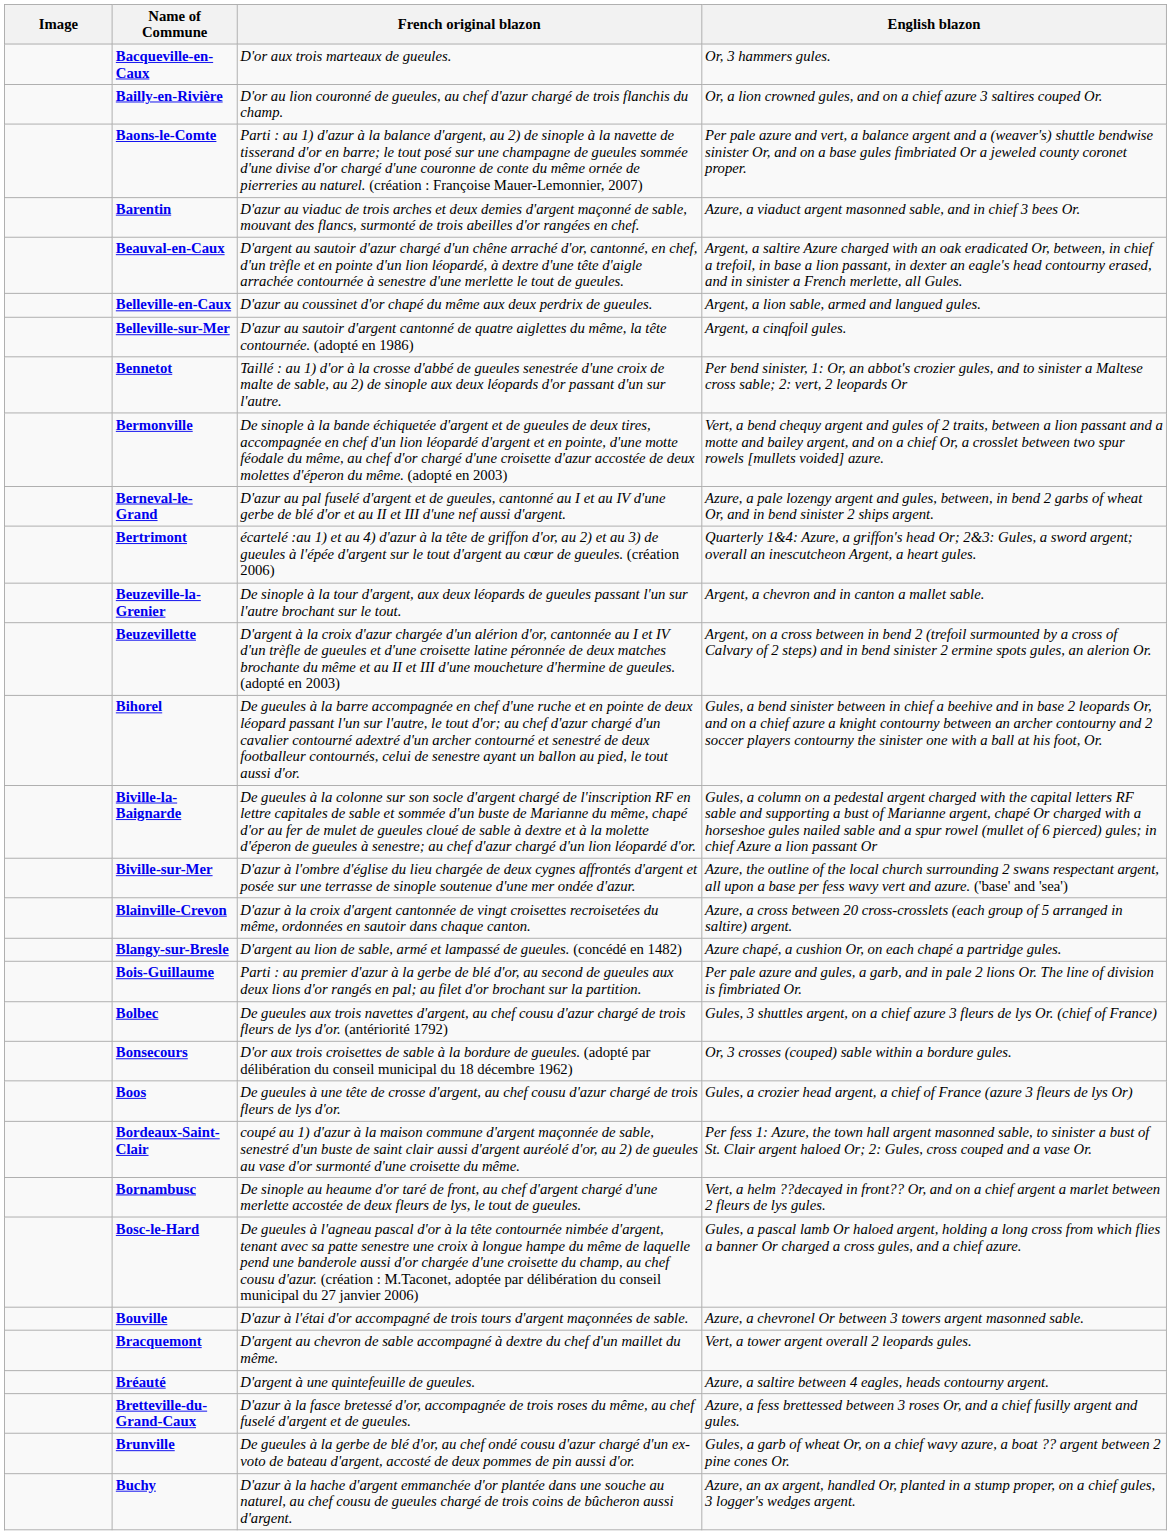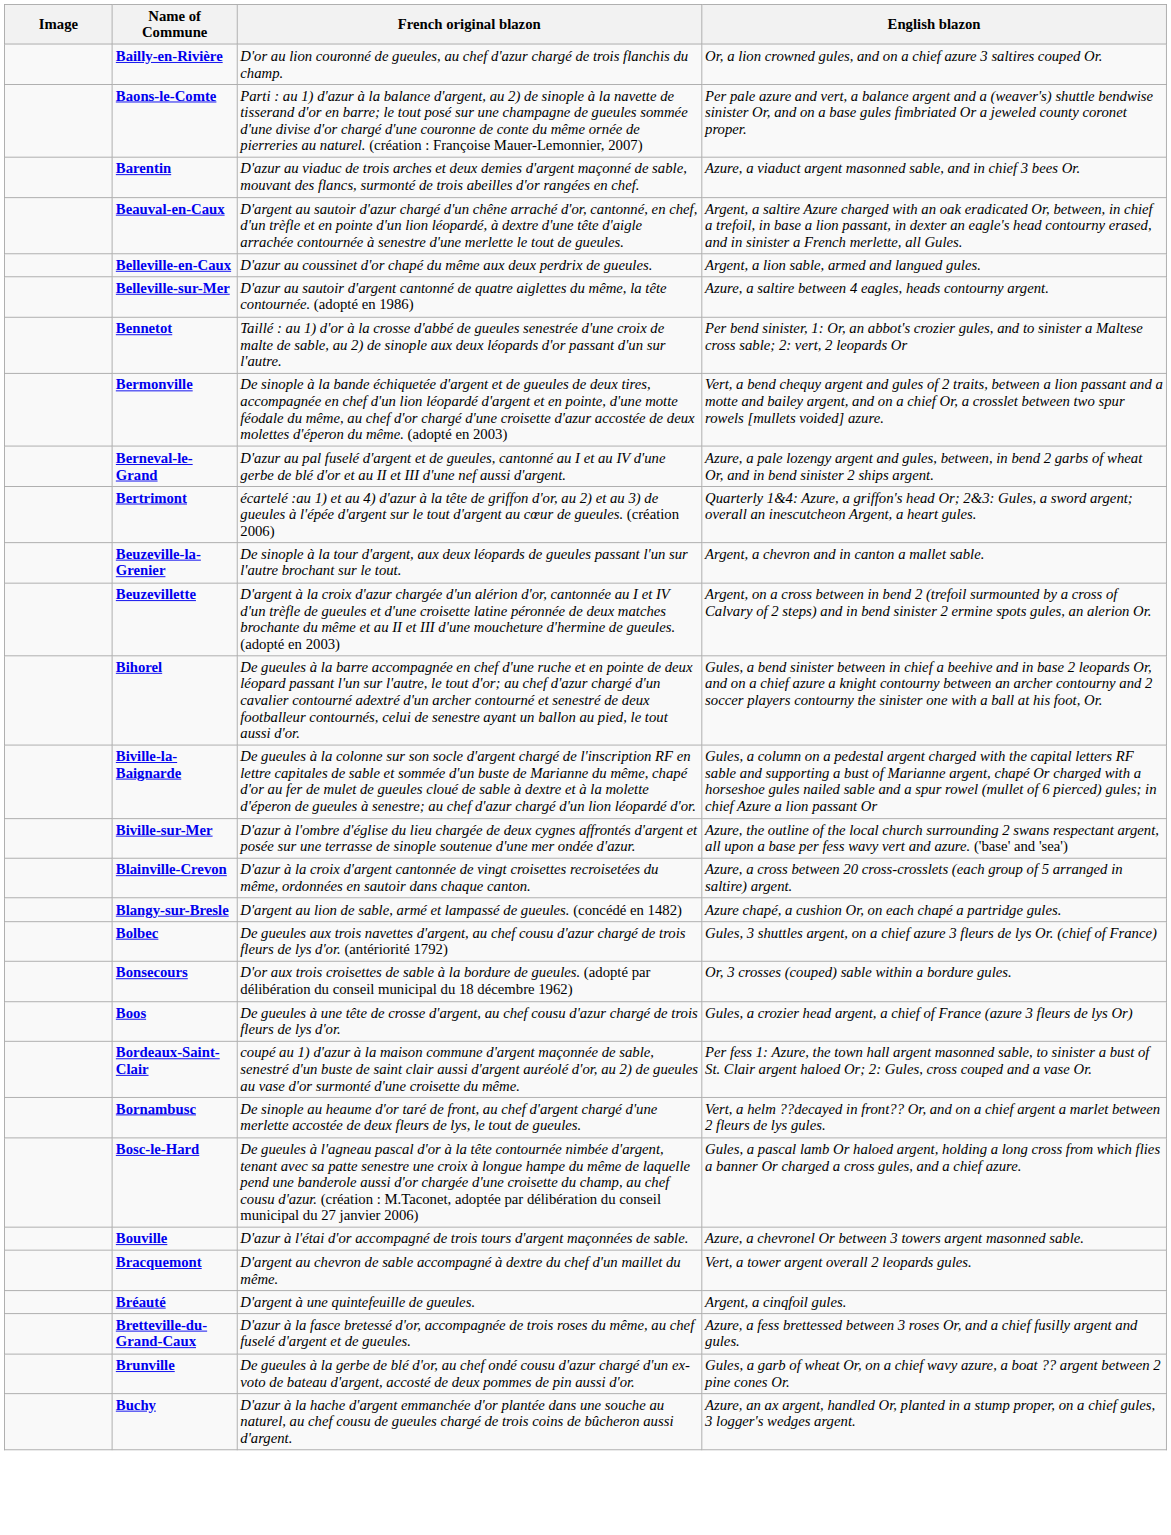 <table class="wikitable" width="100%">
 <tr>
 <th width="110">Image</th>
 <th>Name of Commune</th>
 <th width="40%">French original blazon</th>
 <th width="40%">English blazon</th>
-</tr>
-<tr valign=top>
-<td align=center></td>
-<td><strong><a href='#'>Bacqueville-en-Caux</a></strong></td>
-<td><em>D'or aux trois marteaux de gueules.</em></td>
-<td><em>Or, 3 hammers gules.</em></td>
 </tr>
 <tr valign=top>
 <td align=center></td>
 <td><strong><a href='#'>Bailly-en-Rivière</a></strong></td>
 <td><em>D'or au lion couronné de gueules, au chef d'azur chargé de trois flanchis du champ.</em> </td>
 <td><em>Or, a lion crowned gules, and on a chief azure 3 saltires couped Or.</em></td>
 </tr>
 <tr valign=top>
 <td align=center></td>
 <td><strong><a href='#'>Baons-le-Comte</a></strong></td>
 <td><em>Parti : au 1) d'azur à la balance d'argent, au 2) de sinople à la navette de tisserand d'or en barre; le tout posé sur une champagne de gueules sommée d'une divise d'or chargé d'une couronne de conte du même ornée de pierreries au naturel.</em> (création : Françoise Mauer-Lemonnier, 2007)</td>
 <td><em>Per pale azure and vert, a balance argent and a (weaver's) shuttle bendwise sinister Or, and on a base gules fimbriated Or a jeweled county coronet proper.</em></td>
 </tr>
 <tr valign=top>
 <td align=center></td>
 <td><strong><a href='#'>Barentin</a></strong></td>
 <td><em>D'azur au viaduc de trois arches et deux demies d'argent maçonné de sable, mouvant des flancs, surmonté de trois abeilles d'or rangées en chef.</em> </td>
 <td><em>Azure, a viaduct argent masonned sable, and in chief 3 bees Or.</em></td>
 </tr>
 <tr valign=top>
 <td align=center></td>
 <td><strong><a href='#'>Beauval-en-Caux</a></strong></td>
 <td><em>D'argent au sautoir d'azur chargé d'un chêne arraché d'or, cantonné, en chef, d'un trèfle et en pointe d'un lion léopardé, à dextre d'une tête d'aigle arrachée contournée à senestre d'une merlette le tout de gueules.</em></td>
 <td><em>Argent, a saltire Azure charged with an oak eradicated Or, between, in chief a trefoil, in base a lion passant, in dexter an eagle's head contourny erased, and in sinister a French merlette, all Gules.</em></td>
 </tr>
 <tr valign=top>
 <td align=center></td>
 <td><strong><a href='#'>Belleville-en-Caux</a></strong></td>
 <td><em>D'azur au coussinet d'or chapé du même aux deux perdrix de gueules.</em></td>
 <td><em>Argent, a lion sable, armed and langued gules.</em></td>
 </tr>
 <tr valign=top>
 <td align=center></td>
 <td><strong><a href='#'>Belleville-sur-Mer</a></strong></td>
 <td><em>D'azur au sautoir d'argent cantonné de quatre aiglettes du même, la tête contournée.</em>  (adopté en 1986)</td>
-<td><em>Argent, a cinqfoil gules.</em></td>
+<td><em>Azure, a saltire between 4 eagles, heads contourny argent.</em></td>
 </tr>
 <tr valign=top>
 <td align=center></td>
 <td><strong><a href='#'>Bennetot</a></strong></td>
 <td><em>Taillé : au 1) d'or à la crosse d'abbé de gueules senestrée d'une croix de malte de sable, au 2) de sinople aux deux léopards d'or passant d'un sur l'autre.</em> </td>
 <td><em>Per bend sinister, 1: Or, an abbot's crozier gules, and to sinister a Maltese cross sable; 2: vert, 2 leopards Or</em></td>
 </tr>
 <tr valign=top>
 <td align=center></td>
 <td><strong><a href='#'>Bermonville</a></strong></td>
 <td><em>De sinople à la bande échiquetée d'argent et de gueules de deux tires, accompagnée en chef d'un lion léopardé d'argent et en pointe, d'une motte féodale du même, au chef d'or chargé d'une croisette d'azur accostée de deux molettes d'éperon du même.</em>  (adopté en 2003)</td>
 <td><em>Vert, a bend chequy argent and gules of 2 traits, between a lion passant and a motte and bailey argent, and on a chief Or, a crosslet between two spur rowels [mullets voided] azure.</em></td>
 </tr>
 <tr valign=top>
 <td align=center></td>
 <td><strong><a href='#'>Berneval-le-Grand</a></strong></td>
 <td><em>D'azur au pal fuselé d'argent et de gueules, cantonné au I et au IV d'une gerbe de blé d'or et au II et III d'une nef aussi d'argent.</em> </td>
 <td><em>Azure, a pale lozengy argent and gules, between, in bend 2 garbs of wheat Or, and in bend sinister 2 ships argent.</em></td>
 </tr>
 <tr valign=top>
 <td align=center></td>
 <td><strong><a href='#'>Bertrimont</a></strong></td>
 <td><em>écartelé :au 1) et au 4) d'azur à la tête de griffon d'or, au 2) et au 3) de gueules à l'épée d'argent sur le tout d'argent au cœur de gueules.</em>  (création 2006)</td>
 <td><em>Quarterly 1&4: Azure, a griffon's head Or; 2&3: Gules, a sword argent; overall an inescutcheon Argent, a heart gules.</em></td>
 </tr>
 <tr valign=top>
 <td align=center></td>
 <td><strong><a href='#'>Beuzeville-la-Grenier</a></strong></td>
 <td><em>De sinople à la tour d'argent, aux deux léopards de gueules passant l'un sur l'autre brochant sur le tout.</em> </td>
 <td><em>Argent, a chevron and in canton a mallet sable.</em></td>
 </tr>
 <tr valign=top>
 <td align=center></td>
 <td><strong><a href='#'>Beuzevillette</a></strong></td>
 <td><em>D'argent à la croix d'azur chargée d'un alérion d'or, cantonnée au I et IV d'un trèfle de gueules et d'une croisette latine péronnée de deux matches brochante du même et au II et III d'une moucheture d'hermine de gueules.</em>  (adopté en 2003)</td>
 <td><em>Argent, on a cross between in bend 2 (trefoil surmounted by a cross of Calvary of 2 steps) and in bend sinister 2 ermine spots gules, an alerion Or.</em></td>
 </tr>
 <tr valign=top>
 <td align=center></td>
 <td><strong><a href='#'>Bihorel</a></strong></td>
 <td><em>De gueules à la barre accompagnée en chef d'une ruche et en pointe de deux léopard passant l'un sur l'autre, le tout d'or; au chef d'azur chargé d'un cavalier contourné adextré d'un archer contourné et senestré de deux footballeur contournés, celui de senestre ayant un ballon au pied, le tout aussi d'or.</em> </td>
 <td><em>Gules, a bend sinister between in chief a beehive and in base 2 leopards Or, and on a chief azure a knight contourny between an archer contourny and 2 soccer players contourny the sinister one with a ball at his foot, Or.</em></td>
 </tr>
 <tr valign=top>
 <td align=center></td>
 <td><strong><a href='#'>Biville-la-Baignarde</a></strong></td>
 <td><em>De gueules à la colonne sur son socle d'argent chargé de l'inscription RF en lettre capitales de sable et sommée d'un buste de Marianne du même, chapé d'or au fer de mulet de gueules cloué de sable à dextre et à la molette d'éperon de gueules à senestre; au chef d'azur chargé d'un lion léopardé d'or.</em> </td>
 <td><em>Gules, a column on a pedestal argent charged with the capital letters RF sable and supporting a bust of Marianne argent, chapé Or charged with a horseshoe gules nailed sable and a spur rowel (mullet of 6 pierced) gules; in chief Azure a lion passant Or</em></td>
 </tr>
 <tr valign=top>
 <td align=center></td>
 <td><strong><a href='#'>Biville-sur-Mer</a></strong></td>
 <td><em>D'azur à l'ombre d'église du lieu chargée de deux cygnes affrontés d'argent et posée sur une terrasse de sinople soutenue d'une mer ondée d'azur.</em> </td>
 <td><em>Azure, the outline of the local church surrounding 2 swans respectant argent, all upon a base per fess wavy vert and azure.</em>  ('base' and 'sea')</td>
 </tr>
 <tr valign=top>
 <td align=center></td>
 <td><strong><a href='#'>Blainville-Crevon</a></strong></td>
 <td><em>D'azur à la croix d'argent cantonnée de vingt croisettes recroisetées du même, ordonnées en sautoir dans chaque canton.</em> </td>
 <td><em>Azure, a cross between 20 cross-crosslets (each group of 5 arranged in saltire) argent.</em></td>
 </tr>
 <tr valign=top>
 <td align=center></td>
 <td><strong><a href='#'>Blangy-sur-Bresle</a></strong></td>
 <td><em>D'argent au lion de sable, armé et lampassé de gueules.</em>  (concédé en 1482)</td>
 <td><em>Azure chapé, a cushion Or, on each chapé a partridge gules.</em></td>
 </tr>
 <tr valign=top>
 <td align=center></td>
-<td><strong><a href='#'>Bois-Guillaume</a></strong></td>
-<td><em>Parti : au premier d'azur à la gerbe de blé d'or, au second de gueules aux deux lions d'or rangés en pal; au filet d'or brochant sur la partition.</em> </td>
-<td><em>Per pale azure and gules, a garb, and in pale 2 lions Or.  The line of division is fimbriated Or.</em></td>
-</tr>
-<tr valign=top>
-<td align=center></td>
 <td><strong><a href='#'>Bolbec</a></strong></td>
 <td><em>De gueules aux trois navettes d'argent, au chef cousu d'azur chargé de trois fleurs de lys d'or.</em>  (antériorité 1792)</td>
 <td><em>Gules, 3 shuttles argent, on a chief azure 3 fleurs de lys Or. (chief of France)</em></td>
 </tr>
 <tr valign=top>
 <td align=center></td>
 <td><strong><a href='#'>Bonsecours</a></strong></td>
 <td><em>D'or aux trois croisettes de sable à la bordure de gueules.</em>  (adopté par délibération du conseil municipal du 18 décembre 1962)</td>
 <td><em>Or, 3 crosses (couped) sable within a bordure gules.</em></td>
 </tr>
 <tr valign=top>
 <td align=center></td>
 <td><strong><a href='#'>Boos</a></strong></td>
 <td><em>De gueules à une tête de crosse d'argent, au chef cousu d'azur chargé de trois fleurs de lys d'or.</em> </td>
 <td><em>Gules, a crozier head argent, a chief of France (azure 3 fleurs de lys Or)</em></td>
 </tr>
 <tr valign=top>
 <td align=center></td>
 <td><strong><a href='#'>Bordeaux-Saint-Clair</a></strong></td>
 <td><em>coupé au 1) d'azur à la maison commune d'argent maçonnée de sable, senestré d'un buste de saint clair aussi d'argent auréolé d'or, au 2) de gueules au vase d'or surmonté d'une croisette du même.</em> </td>
 <td><em>Per fess 1: Azure, the town hall argent masonned sable, to sinister a bust of St. Clair argent haloed Or; 2: Gules, cross couped and a vase Or.</em></td>
 </tr>
 <tr valign=top>
 <td align=center></td>
 <td><strong><a href='#'>Bornambusc</a></strong></td>
 <td><em>De sinople au heaume d'or taré de front, au chef d'argent chargé d'une merlette accostée de deux fleurs de lys, le tout de gueules.</em> </td>
 <td><em>Vert, a helm ??decayed in front?? Or, and on a chief argent a marlet between 2 fleurs de lys gules.</em></td>
 </tr>
 <tr valign=top>
 <td align=center></td>
 <td><strong><a href='#'>Bosc-le-Hard</a></strong></td>
 <td><em>De gueules à l'agneau pascal d'or à la tête contournée nimbée d'argent, tenant avec sa patte senestre une croix à longue hampe du même de laquelle pend une banderole aussi d'or chargée d'une croisette du champ, au chef cousu d'azur.</em>  (création : M.Taconet, adoptée par délibération du conseil municipal du 27 janvier 2006)</td>
 <td><em>Gules, a pascal lamb Or haloed argent, holding a long cross from which flies a banner Or charged a cross gules, and a chief azure.</em></td>
 </tr>
 <tr valign=top>
 <td align=center></td>
 <td><strong><a href='#'>Bouville</a></strong></td>
 <td><em>D'azur à l'étai d'or accompagné de trois tours d'argent maçonnées de sable.</em> </td>
 <td><em>Azure, a chevronel Or between 3 towers argent masonned sable.</em></td>
 </tr>
 <tr valign=top>
 <td align=center></td>
 <td><strong><a href='#'>Bracquemont</a></strong></td>
 <td><em>D'argent au chevron de sable accompagné à dextre du chef d'un maillet du même.</em> </td>
 <td><em>Vert, a tower argent overall 2 leopards gules.</em></td>
 </tr>
 <tr valign=top>
 <td align=center></td>
 <td><strong><a href='#'>Bréauté</a></strong></td>
 <td><em>D'argent à une quintefeuille de gueules.</em> </td>
-<td><em>Azure, a saltire between 4 eagles, heads contourny argent.</em></td>
+<td><em>Argent, a cinqfoil gules.</em></td>
 </tr>
 <tr valign=top>
 <td align=center></td>
 <td><strong><a href='#'>Bretteville-du-Grand-Caux</a></strong></td>
 <td><em>D'azur à la fasce bretessé d'or, accompagnée de trois roses du même, au chef fuselé d'argent et de gueules.</em> </td>
 <td><em>Azure, a fess brettessed between 3 roses Or, and a chief fusilly argent and gules.</em></td>
 </tr>
 <tr valign=top>
 <td align=center></td>
 <td><strong><a href='#'>Brunville</a></strong></td>
 <td><em>De gueules à la gerbe de blé d'or, au chef ondé cousu d'azur chargé d'un ex-voto de bateau d'argent, accosté de deux pommes de pin aussi d'or.</em> </td>
 <td><em>Gules, a garb of wheat Or, on a chief wavy azure, a boat ?? argent between 2 pine cones Or.</em></td>
 </tr>
 <tr valign=top>
 <td align=center></td>
 <td><strong><a href='#'>Buchy</a></strong></td>
 <td><em>D'azur à la hache d'argent emmanchée d'or plantée dans une souche au naturel, au chef cousu de gueules chargé de trois coins de bûcheron aussi d'argent.</em> </td>
 <td><em>Azure, an ax argent, handled Or, planted in a stump proper, on a chief gules, 3 logger's wedges argent.</em></td>
 </tr>
 </table>
